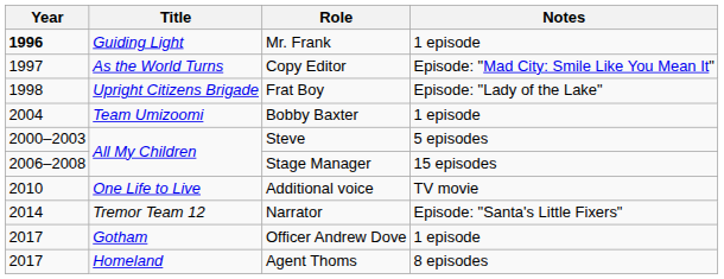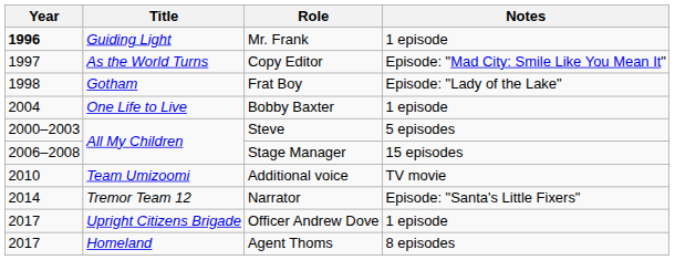 <table class="wikitable sortable">
 <tr>
 <th>Year</th>
 <th>Title</th>
 <th>Role</th>
 <th>Notes</th>
 </tr>
 <tr>
 <td><strong>1996</strong></td>
 <td><em><a href='#'>Guiding Light</a></em></td>
 <td>Mr. Frank</td>
 <td>1 episode</td>
 </tr>
 <tr>
 <td>1997</td>
 <td><em><a href='#'>As the World Turns</a></em></td>
 <td>Copy Editor</td>
 <td>Episode: "<a href='#'>Mad City: Smile Like You Mean It</a>"</td>
 </tr>
 <tr>
 <td>1998</td>
-<td><em><a href='#'>Upright Citizens Brigade</a></em></td>
+<td><em><a href='#'>Gotham</a></em></td>
 <td>Frat Boy</td>
 <td>Episode: "Lady of the Lake"</td>
 </tr>
 <tr>
 <td>2004</td>
-<td><em><a href='#'>Team Umizoomi</a></em></td>
+<td><em><a href='#'>One Life to Live</a></em></td>
 <td>Bobby Baxter</td>
 <td>1 episode</td>
 </tr>
 <tr>
 <td>2000–2003</td>
 <td rowspan="2"><em><a href='#'>All My Children</a></em></td>
 <td>Steve</td>
 <td>5 episodes</td>
 </tr>
 <tr>
 <td>2006–2008</td>
 <td>Stage Manager</td>
 <td>15 episodes</td>
 </tr>
 <tr>
 <td>2010</td>
-<td><em><a href='#'>One Life to Live</a></em></td>
+<td><em><a href='#'>Team Umizoomi</a></em></td>
 <td>Additional voice</td>
 <td>TV movie</td>
 </tr>
 <tr>
 <td>2014</td>
 <td><em>Tremor Team 12</em></td>
 <td>Narrator</td>
 <td>Episode: "Santa's Little Fixers"</td>
 </tr>
 <tr>
 <td>2017</td>
-<td><em><a href='#'>Gotham</a></em></td>
+<td><em><a href='#'>Upright Citizens Brigade</a></em></td>
 <td>Officer Andrew Dove</td>
 <td>1 episode</td>
 </tr>
 <tr>
 <td>2017</td>
 <td><em><a href='#'>Homeland</a></em></td>
 <td>Agent Thoms</td>
 <td>8 episodes</td>
 </tr>
 </table>
